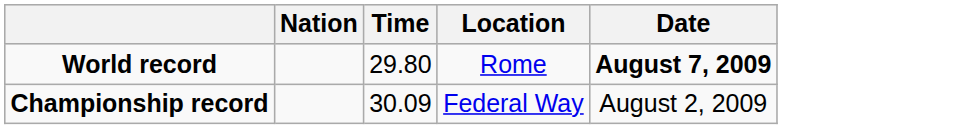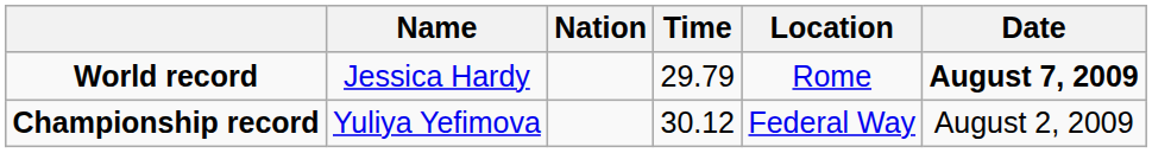 <table class=wikitable style=text-align:center>
 <tr>
 <th></th>
+<th>Name</th>
 <th>Nation</th>
 <th>Time</th>
 <th>Location</th>
 <th>Date</th>
 </tr>
 <tr>
 <td><strong>World record</strong></td>
+<td><a href='#'>Jessica Hardy</a></td>
 <td></td>
-<td align=left>29.80</td>
+<td align=left>29.79</td>
 <td><a href='#'>Rome</a></td>
 <td><strong>August 7, 2009</strong></td>
 </tr>
 <tr>
 <td><strong>Championship record</strong></td>
+<td><a href='#'>Yuliya Yefimova</a></td>
 <td></td>
-<td align=left>30.09</td>
+<td align=left>30.12</td>
 <td><a href='#'>Federal Way</a></td>
 <td>August 2, 2009</td>
 </tr>
 </table>
